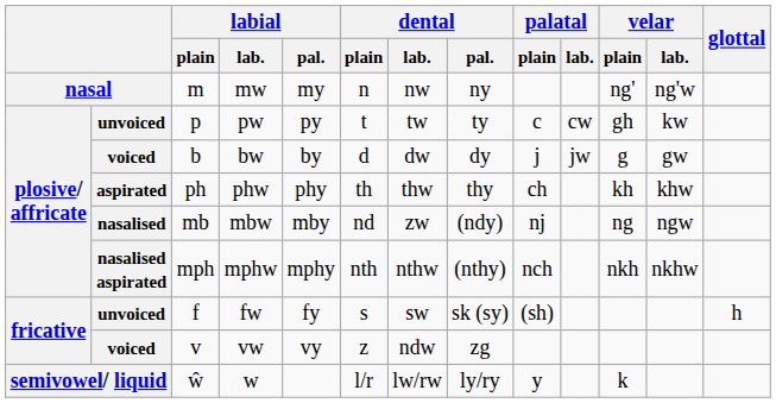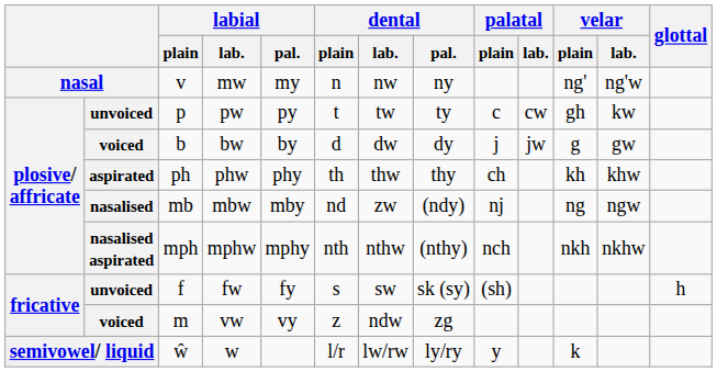 <table class="wikitable" style="text-align:center;">
 <tr>
 <th rowspan="2" colspan="2"></th>
 <th colspan="3"><a href='#'>labial</a></th>
 <th colspan="3"><a href='#'>dental</a></th>
 <th colspan="2"><a href='#'>palatal</a></th>
 <th colspan="2"><a href='#'>velar</a></th>
 <th rowspan="2"><a href='#'>glottal</a></th>
 </tr>
 <tr>
 <th><small>plain</small></th>
 <th><small>lab.</small></th>
 <th><small>pal.</small></th>
 <th><small>plain</small></th>
 <th><small>lab.</small></th>
 <th><small>pal.</small></th>
 <th><small>plain</small></th>
 <th><small>lab.</small></th>
 <th><small>plain</small></th>
 <th><small>lab.</small></th>
 </tr>
 <tr>
 <th colspan="2"><a href='#'>nasal</a></th>
-<td>m<br></td>
+<td>v<br></td>
 <td>mw<br></td>
 <td>my<br></td>
 <td>n<br></td>
 <td>nw<br></td>
 <td>ny<br></td>
 <td></td>
 <td></td>
 <td>ng'<br></td>
 <td>ng'w<br></td>
 <td></td>
 </tr>
 <tr>
 <th rowspan="5"><a href='#'>plosive</a>/<br><a href='#'>affricate</a></th>
 <th><small>unvoiced</small></th>
 <td>p<br></td>
 <td>pw<br></td>
 <td>py<br></td>
 <td>t<br></td>
 <td>tw<br></td>
 <td>ty<br></td>
 <td>c<br></td>
 <td>cw<br></td>
 <td>gh<br></td>
 <td>kw<br></td>
 <td></td>
 </tr>
 <tr>
 <th><small>voiced</small></th>
 <td>b<br></td>
 <td>bw<br></td>
 <td>by<br></td>
 <td>d<br></td>
 <td>dw<br></td>
 <td>dy<br></td>
 <td>j<br></td>
 <td>jw<br></td>
 <td>g<br></td>
 <td>gw<br></td>
 <td></td>
 </tr>
 <tr>
 <th><small>aspirated</small></th>
 <td>ph<br></td>
 <td>phw<br></td>
 <td>phy<br></td>
 <td>th<br></td>
 <td>thw<br></td>
 <td>thy<br></td>
 <td>ch<br></td>
 <td></td>
 <td>kh<br></td>
 <td>khw<br></td>
 <td></td>
 </tr>
 <tr>
 <th><small>nasalised</small></th>
 <td>mb<br></td>
 <td>mbw<br></td>
 <td>mby<br></td>
 <td>nd<br></td>
 <td>zw<br></td>
 <td>(ndy)<br></td>
 <td>nj<br></td>
 <td></td>
 <td>ng<br></td>
 <td>ngw<br></td>
 <td></td>
 </tr>
 <tr>
 <th><small>nasalised<br>aspirated</small></th>
 <td>mph<br></td>
 <td>mphw<br></td>
 <td>mphy<br></td>
 <td>nth<br></td>
 <td>nthw<br></td>
 <td>(nthy)<br></td>
 <td>nch<br></td>
 <td></td>
 <td>nkh<br></td>
 <td>nkhw<br></td>
 <td></td>
 </tr>
 <tr>
 <th rowspan="2"><a href='#'>fricative</a></th>
 <th><small>unvoiced</small></th>
 <td>f<br></td>
 <td>fw<br></td>
 <td>fy<br></td>
 <td>s<br></td>
 <td>sw<br></td>
 <td>sk (sy)<br></td>
 <td>(sh)<br></td>
 <td></td>
 <td></td>
 <td></td>
 <td>h<br></td>
 </tr>
 <tr>
 <th><small>voiced</small></th>
-<td>v<br></td>
+<td>m<br></td>
 <td>vw<br></td>
 <td>vy<br></td>
 <td>z<br></td>
 <td>ndw<br></td>
 <td>zg<br></td>
 <td></td>
 <td></td>
 <td></td>
 <td></td>
 <td></td>
 </tr>
 <tr>
 <th colspan="2"><a href='#'>semivowel</a>/ <a href='#'>liquid</a></th>
 <td>ŵ<br></td>
 <td>w<br></td>
 <td></td>
 <td>l/r<br></td>
 <td>lw/rw<br></td>
 <td>ly/ry<br></td>
 <td>y<br></td>
 <td></td>
 <td>k<br></td>
 <td></td>
 <td></td>
 </tr>
 </table>
